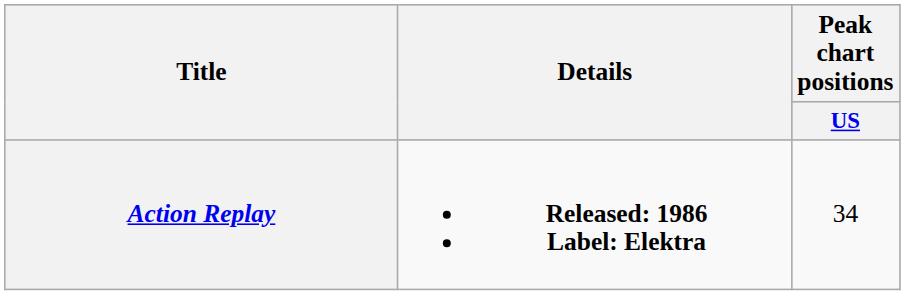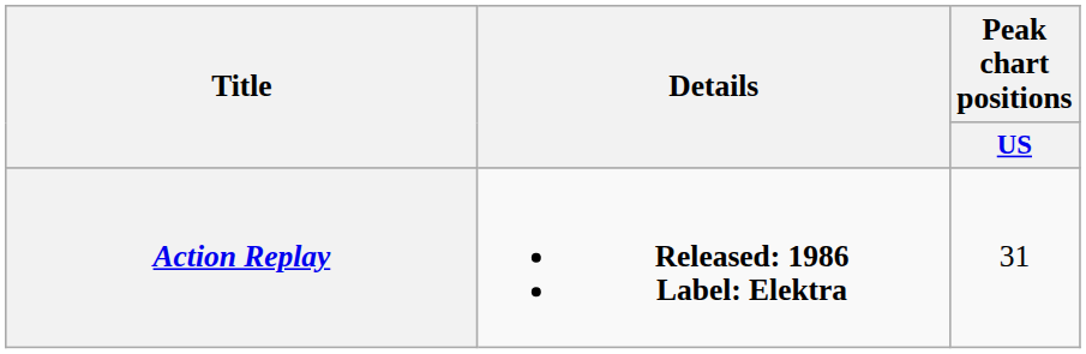 <table class="wikitable plainrowheaders" style="text-align:center;">
 <tr>
 <th scope="col" rowspan="2" style="width:15em;">Title</th>
 <th scope="col" rowspan="2" style="width:15em;">Details</th>
 <th scope="col" colspan="1">Peak chart positions</th>
 </tr>
 <tr>
 <th scope="col" style="width:2.5em;font-size:90%;"><a href='#'>US</a><br></th>
 </tr>
 <tr>
 <th scope="row"><em><a href='#'>Action Replay</a></em></th>
 <td><strong><br><ul><li>Released: 1986</li><li>Label: Elektra</li></ul></strong></td>
-<td>34</td>
+<td>31</td>
 </tr>
 </table>
